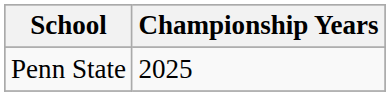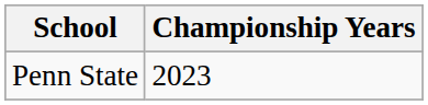 <table class="wikitable">
 <tr>
 <th>School</th>
 <th>Championship Years</th>
 </tr>
 <tr>
 <td>Penn State</td>
-<td>2025</td>
+<td>2023</td>
 </tr>
 </table>
